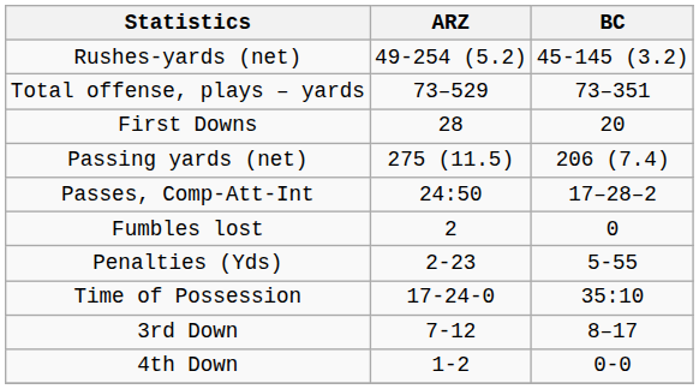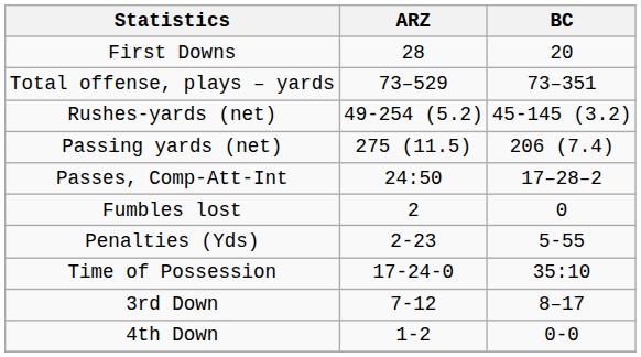 <table class="wikitable" style="text-align: center;">
 <tr>
 <th>Statistics</th>
 <th>ARZ</th>
 <th>BC</th>
 </tr>
 <tr>
-<td>Rushes-yards (net)</td>
-<td>49-254 (5.2)</td>
-<td>45-145 (3.2)</td>
+<td>First Downs</td>
+<td>28</td>
+<td>20</td>
 </tr>
 <tr>
 <td>Total offense, plays – yards</td>
 <td>73–529</td>
 <td>73–351</td>
 </tr>
 <tr>
-<td>First Downs</td>
-<td>28</td>
-<td>20</td>
+<td>Rushes-yards (net)</td>
+<td>49-254 (5.2)</td>
+<td>45-145 (3.2)</td>
 </tr>
 <tr>
 <td>Passing yards (net)</td>
 <td>275 (11.5)</td>
 <td>206 (7.4)</td>
 </tr>
 <tr>
 <td>Passes, Comp-Att-Int</td>
 <td>24:50</td>
 <td>17–28–2</td>
 </tr>
 <tr>
 <td>Fumbles lost</td>
 <td>2</td>
 <td>0</td>
 </tr>
 <tr>
 <td>Penalties (Yds)</td>
 <td>2-23</td>
 <td>5-55</td>
 </tr>
 <tr>
 <td>Time of Possession</td>
 <td>17-24-0</td>
 <td>35:10</td>
 </tr>
 <tr>
 <td>3rd Down</td>
 <td>7-12</td>
 <td>8–17</td>
 </tr>
 <tr>
 <td>4th Down</td>
 <td>1-2</td>
 <td>0-0</td>
 </tr>
 <tr>
 </tr>
 </table>
